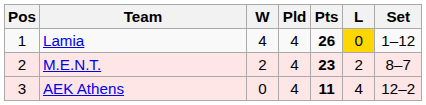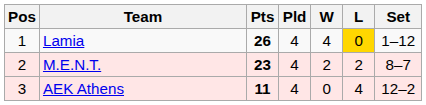 <table class="wikitable" style="text-align: center; font-size:95%">
 <tr>
 <th width="20">Pos</th>
 <th width="200">Team</th>
+<th width="25">Pts</th>
+<th width="25">Pld</th>
 <th width="25">W</th>
-<th width="25">Pld</th>
-<th width="25">Pts</th>
 <th width="25">L</th>
 <th width="40">Set</th>
 </tr>
 <tr>
 <td>1</td>
 <td align="left"><a href='#'>Lamia</a></td>
+<td><strong>26</strong></td>
 <td>4</td>
 <td>4</td>
-<td><strong>26</strong></td>
 <td style="background: gold;">0</td>
 <td>1–12</td>
 </tr>
 <tr bgcolor="FFE6E6">
 <td>2</td>
 <td align="left"><a href='#'>M.E.N.T.</a></td>
+<td><strong>23</strong></td>
+<td>4</td>
 <td>2</td>
-<td>4</td>
-<td><strong>23</strong></td>
 <td>2</td>
 <td>8–7</td>
 </tr>
 <tr bgcolor="FFE6E6">
 <td>3</td>
 <td align="left"><a href='#'>AEK Athens</a></td>
+<td><strong>11</strong></td>
+<td>4</td>
 <td>0</td>
-<td>4</td>
-<td><strong>11</strong></td>
 <td>4</td>
 <td>12–2</td>
 </tr>
 </table>
